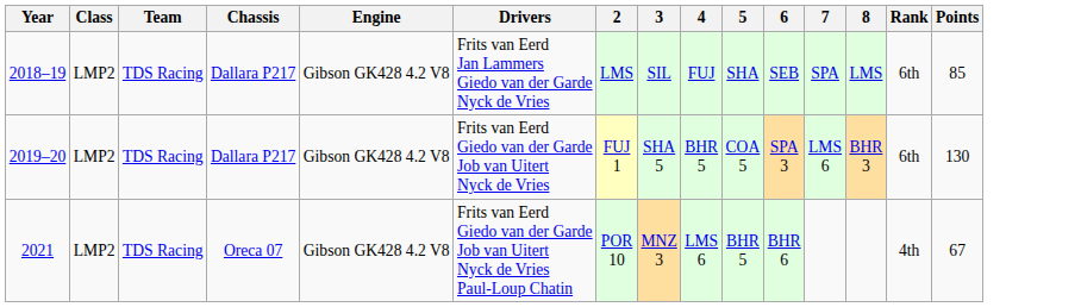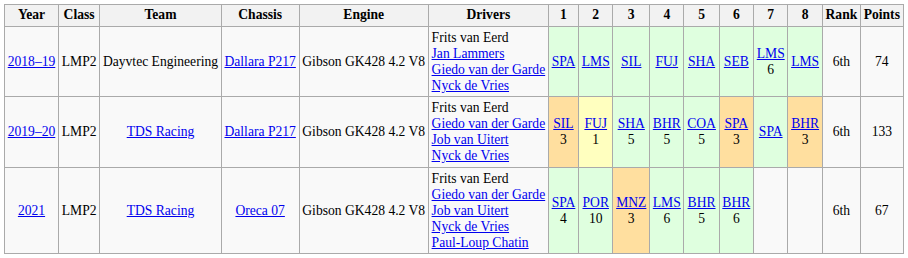 <table class="wikitable" style="font-size: 85%; text-align:center">
 <tr>
 <th>Year</th>
 <th>Class</th>
 <th>Team</th>
 <th>Chassis</th>
 <th>Engine</th>
 <th>Drivers</th>
+<th>1</th>
 <th>2</th>
 <th>3</th>
 <th>4</th>
 <th>5</th>
 <th>6</th>
 <th>7</th>
 <th>8</th>
 <th>Rank</th>
 <th>Points</th>
 </tr>
 <tr>
 <td><a href='#'>2018–19</a></td>
 <td>LMP2</td>
-<td><a href='#'>TDS Racing</a></td>
+<td>Dayvtec Engineering</td>
 <td><a href='#'>Dallara P217</a></td>
 <td>Gibson GK428 4.2 V8</td>
 <td align="left"> Frits van Eerd<br> <a href='#'>Jan Lammers</a><br> <a href='#'>Giedo van der Garde</a><br> <a href='#'>Nyck de Vries</a></td>
+<td style="background:#DFFFDF;"><a href='#'>SPA</a><br></td>
 <td style="background:#DFFFDF;"><a href='#'>LMS</a><br></td>
 <td style="background:#DFFFDF;"><a href='#'>SIL</a><br></td>
 <td style="background:#DFFFDF;"><a href='#'>FUJ</a><br></td>
 <td style="background:#DFFFDF;"><a href='#'>SHA</a><br></td>
 <td style="background:#DFFFDF;"><a href='#'>SEB</a><br></td>
-<td style="background:#DFFFDF;"><a href='#'>SPA</a><br></td>
+<td style="background:#dfffdf;"><a href='#'>LMS</a><br>6</td>
 <td style="background:#DFFFDF;"><a href='#'>LMS</a><br></td>
 <td>6th</td>
-<td>85</td>
+<td>74</td>
 </tr>
 <tr>
 <td><a href='#'>2019–20</a></td>
 <td>LMP2</td>
 <td><a href='#'>TDS Racing</a></td>
 <td><a href='#'>Dallara P217</a></td>
 <td>Gibson GK428 4.2 V8</td>
 <td align="left"> Frits van Eerd<br> <a href='#'>Giedo van der Garde</a><br> <a href='#'>Job van Uitert</a><br> <a href='#'>Nyck de Vries</a></td>
+<td style="background:#ffdf9f;"><a href='#'>SIL</a><br>3</td>
 <td style="background:#ffffbf;"><a href='#'>FUJ</a><br>1</td>
 <td style="background:#dfffdf;"><a href='#'>SHA</a><br>5</td>
 <td style="background:#dfffdf;"><a href='#'>BHR</a><br>5</td>
 <td style="background:#dfffdf;"><a href='#'>COA</a><br>5</td>
 <td style="background:#ffdf9f;"><a href='#'>SPA</a><br>3</td>
-<td style="background:#dfffdf;"><a href='#'>LMS</a><br>6</td>
+<td style="background:#DFFFDF;"><a href='#'>SPA</a><br></td>
 <td style="background:#ffdf9f;"><a href='#'>BHR</a><br>3</td>
 <td>6th</td>
-<td>130</td>
+<td>133</td>
 </tr>
 <tr>
 <td><a href='#'>2021</a></td>
 <td>LMP2</td>
 <td><a href='#'>TDS Racing</a></td>
 <td><a href='#'>Oreca 07</a></td>
 <td>Gibson GK428 4.2 V8</td>
 <td align="left"> Frits van Eerd<br> <a href='#'>Giedo van der Garde</a><br> <a href='#'>Job van Uitert</a><br> <a href='#'>Nyck de Vries</a><br> <a href='#'>Paul-Loup Chatin</a></td>
+<td style="background:#dfffdf;"><a href='#'>SPA</a><br>4</td>
 <td style="background:#dfffdf;"><a href='#'>POR</a><br>10</td>
 <td style="background:#ffdf9f;"><a href='#'>MNZ</a><br>3</td>
 <td style="background:#dfffdf;"><a href='#'>LMS</a><br>6</td>
 <td style="background:#dfffdf;"><a href='#'>BHR</a><br>5</td>
 <td style="background:#dfffdf;"><a href='#'>BHR</a><br>6</td>
 <td></td>
 <td></td>
-<td>4th</td>
+<td>6th</td>
 <td>67</td>
 </tr>
 </table>
